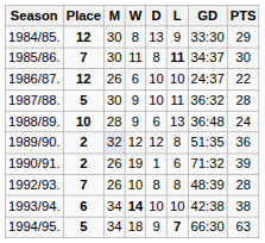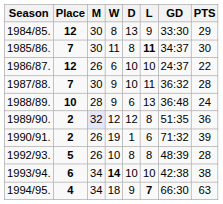 <table class="wikitable" style="text-align: center;">
 <tr>
 <th>Season</th>
 <th>Place</th>
 <th>M</th>
 <th>W</th>
 <th>D</th>
 <th>L</th>
 <th>GD</th>
 <th>PTS</th>
 </tr>
 <tr>
 <td>1984/85.</td>
 <td><strong>12</strong></td>
 <td>30</td>
 <td>8</td>
 <td>13</td>
 <td>9</td>
 <td>33:30</td>
 <td>29</td>
 </tr>
 <tr>
 <td>1985/86.</td>
 <td><strong>7</strong></td>
 <td>30</td>
 <td>11</td>
 <td>8</td>
 <td><strong>11</strong></td>
 <td>34:37</td>
 <td>30</td>
 </tr>
 <tr>
 <td>1986/87.</td>
 <td><strong>12</strong></td>
 <td>26</td>
 <td>6</td>
 <td>10</td>
 <td>10</td>
 <td>24:37</td>
 <td>22</td>
 </tr>
 <tr>
 <td>1987/88.</td>
-<td><strong>5</strong></td>
+<td><strong>7</strong></td>
 <td>30</td>
 <td>9</td>
 <td>10</td>
 <td>11</td>
 <td>36:32</td>
 <td>28</td>
 </tr>
 <tr>
 <td>1988/89.</td>
 <td><strong>10</strong></td>
 <td>28</td>
 <td>9</td>
 <td>6</td>
 <td>13</td>
 <td>36:48</td>
 <td>24</td>
 </tr>
 <tr>
 <td>1989/90.</td>
 <td><strong>2</strong></td>
 <td style="background: lavender;">32</td>
 <td>12</td>
 <td>12</td>
 <td>8</td>
 <td>51:35</td>
 <td>36</td>
 </tr>
 <tr>
 <td>1990/91.</td>
 <td><strong>2</strong></td>
 <td>26</td>
 <td>19</td>
 <td>1</td>
 <td>6</td>
 <td>71:32</td>
 <td>39</td>
 </tr>
 <tr>
 <td>1992/93.</td>
-<td><strong>7</strong></td>
+<td><strong>5</strong></td>
 <td>26</td>
 <td>10</td>
 <td>8</td>
 <td>8</td>
 <td>48:39</td>
 <td>28</td>
 </tr>
 <tr>
 <td>1993/94.</td>
 <td><strong>6</strong></td>
 <td>34</td>
 <td><strong>14</strong></td>
 <td>10</td>
 <td>10</td>
 <td>42:38</td>
 <td>38</td>
 </tr>
 <tr>
 <td>1994/95.</td>
-<td><strong>5</strong></td>
+<td><strong>4</strong></td>
 <td>34</td>
 <td>18</td>
 <td>9</td>
 <td><strong>7</strong></td>
 <td>66:30</td>
 <td>63</td>
 </tr>
 </table>
